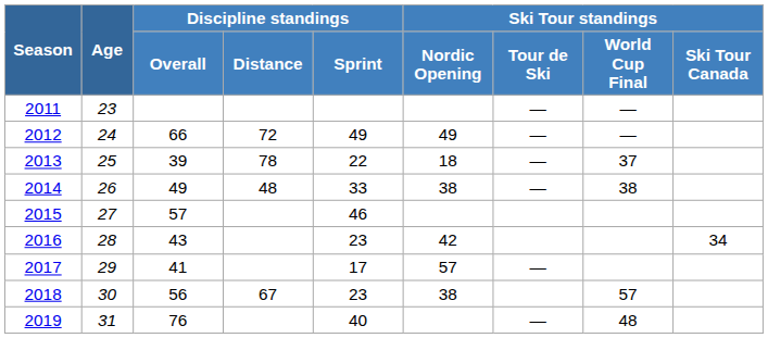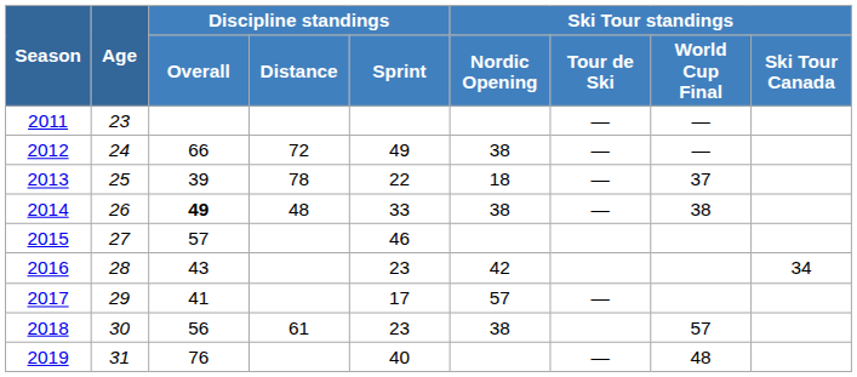 <table class="wikitable" style="font-size:95%; text-align:center; border:grey solid 1px; border-collapse:collapse; background:#ffffff;">
 <tr>
 <th style="background-color:#369; color:white; width:60px;" rowspan="2"> Season </th>
 <th style="background-color:#369; color:white; width:40px;" rowspan="2"> Age </th>
 <th style="background-color:#4180be; color:white;" colspan="3">Discipline standings</th>
 <th style="background-color:#4180be; color:white;" colspan="4">Ski Tour standings</th>
 </tr>
 <tr>
 <th style="background-color:#4180be; color:white; width:75px;">Overall</th>
 <th style="background-color:#4180be; color:white; width:75px;">Distance</th>
 <th style="background-color:#4180be; color:white; width:75px;">Sprint</th>
 <th style="background-color:#4180be; color:white; width:75px;">Nordic<br>Opening</th>
 <th style="background-color:#4180be; color:white; width:75px;">Tour de<br>Ski</th>
 <th style="background-color:#4180be; color:white; width:75px;">World Cup<br>Final</th>
 <th style="background-color:#4180be; color:white; width:75px;">Ski Tour<br>Canada</th>
 </tr>
 <tr>
 <td><a href='#'>2011</a></td>
 <td><em>23</em></td>
 <td></td>
 <td></td>
 <td></td>
 <td></td>
 <td>—</td>
 <td>—</td>
 <td></td>
 </tr>
 <tr>
 <td><a href='#'>2012</a></td>
 <td><em>24</em></td>
 <td>66</td>
 <td>72</td>
 <td>49</td>
-<td>49</td>
+<td>38</td>
 <td>—</td>
 <td>—</td>
 <td></td>
 </tr>
 <tr>
 <td><a href='#'>2013</a></td>
 <td><em>25</em></td>
 <td>39</td>
 <td>78</td>
 <td>22</td>
 <td>18</td>
 <td>—</td>
 <td>37</td>
 <td></td>
 </tr>
 <tr>
 <td><a href='#'>2014</a></td>
 <td><em>26</em></td>
-<td>49</td>
+<td><strong>49</strong></td>
 <td>48</td>
 <td>33</td>
 <td>38</td>
 <td>—</td>
 <td>38</td>
 <td></td>
 </tr>
 <tr>
 <td><a href='#'>2015</a></td>
 <td><em>27</em></td>
 <td>57</td>
 <td></td>
 <td>46</td>
 <td></td>
 <td></td>
 <td></td>
 <td></td>
 </tr>
 <tr>
 <td><a href='#'>2016</a></td>
 <td><em>28</em></td>
 <td>43</td>
 <td></td>
 <td>23</td>
 <td>42</td>
 <td></td>
 <td></td>
 <td>34</td>
 </tr>
 <tr>
 <td><a href='#'>2017</a></td>
 <td><em>29</em></td>
 <td>41</td>
 <td></td>
 <td>17</td>
 <td>57</td>
 <td>—</td>
 <td></td>
 <td></td>
 </tr>
 <tr>
 <td><a href='#'>2018</a></td>
 <td><em>30</em></td>
 <td>56</td>
-<td>67</td>
+<td>61</td>
 <td>23</td>
 <td>38</td>
 <td></td>
 <td>57</td>
 <td></td>
 </tr>
 <tr>
 <td><a href='#'>2019</a></td>
 <td><em>31</em></td>
 <td>76</td>
 <td></td>
 <td>40</td>
 <td></td>
 <td>—</td>
 <td>48</td>
 <td></td>
 </tr>
 </table>
